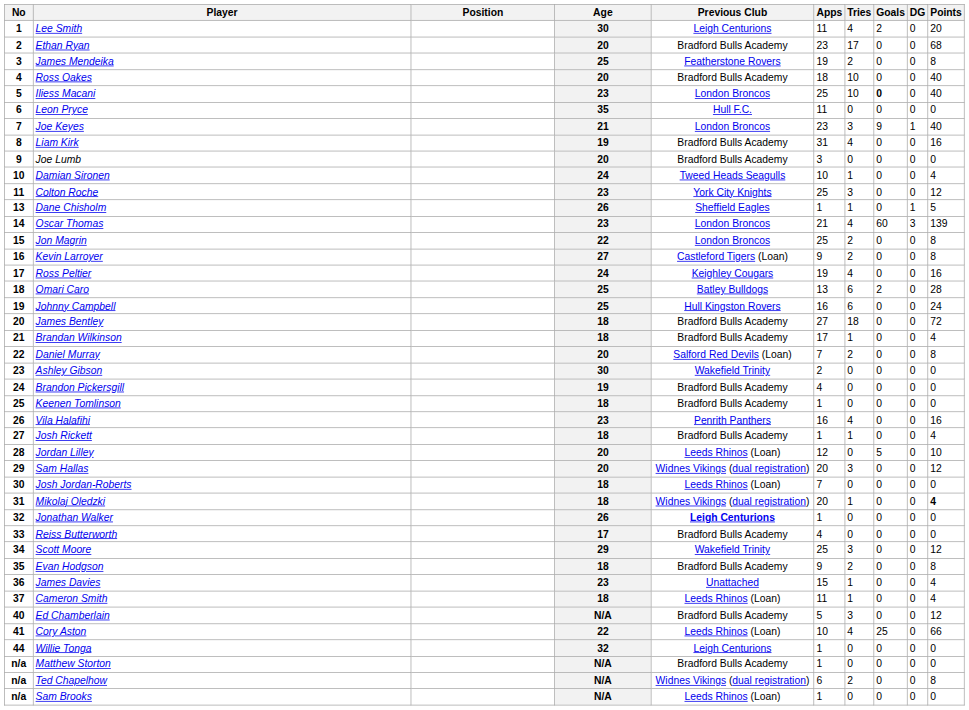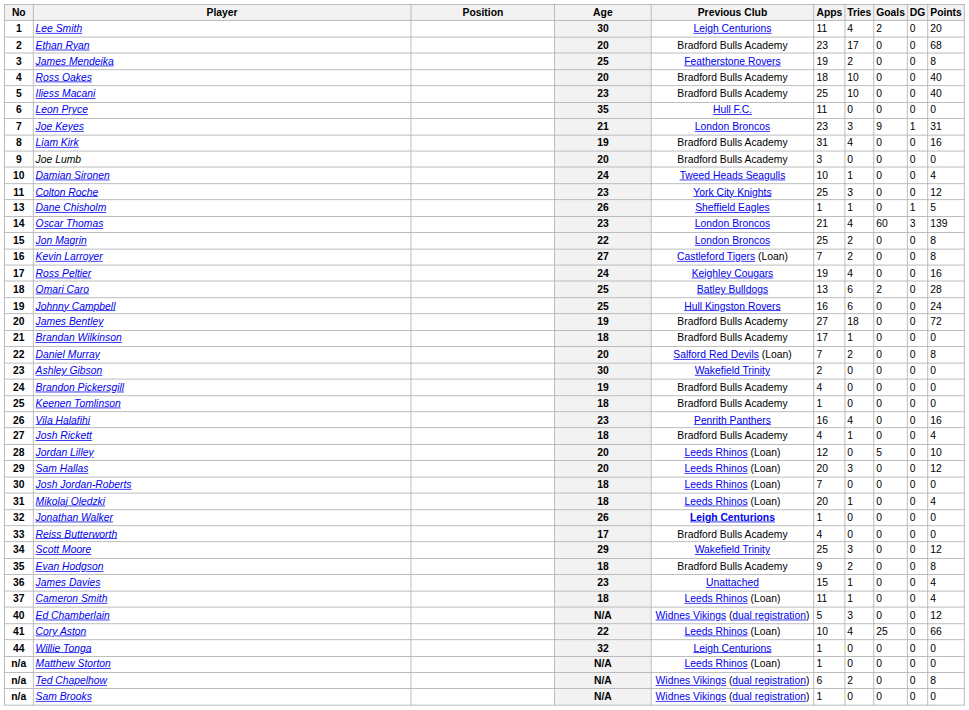 <table class="wikitable sortable"  style="width:100%; font-size:85%;">
 <tr style="background:#efefef;">
 <th width=3%>No</th>
 <th !width=47%>Player</th>
 <th width=15%>Position</th>
 <th width=1%>Age</th>
 <th width=17%>Previous Club</th>
 <th style="width:20px;">Apps</th>
 <th style="width:20px;">Tries</th>
 <th style="width:20px;">Goals</th>
 <th style="width:20px;">DG</th>
 <th style="width:20px;">Points</th>
 </tr>
 <tr style="background:#fff;">
 <td align=center><strong>1</strong></td>
 <td><em><a href='#'>Lee Smith</a></em></td>
 <td align=center></td>
 <th width=10%>30</th>
 <td align=center><a href='#'>Leigh Centurions</a></td>
 <td align=centre>11</td>
 <td align=centre>4</td>
 <td align=centre>2</td>
 <td align=centre>0</td>
 <td align=centre>20</td>
 </tr>
 <tr style="background:#fff;">
 <td align=center><strong>2</strong></td>
 <td><em><a href='#'>Ethan Ryan</a></em></td>
 <td align=center></td>
 <th width=10%>20</th>
 <td align=center>Bradford Bulls Academy</td>
 <td align=centre>23</td>
 <td align=centre>17</td>
 <td align=centre>0</td>
 <td align=centre>0</td>
 <td align=centre>68</td>
 </tr>
 <tr style="background:#fff;">
 <td align=center><strong>3</strong></td>
 <td><em><a href='#'>James Mendeika</a></em></td>
 <td align=center></td>
 <th width=10%>25</th>
 <td align=center><a href='#'>Featherstone Rovers</a></td>
 <td align=centre>19</td>
 <td align=centre>2</td>
 <td align=centre>0</td>
 <td align=centre>0</td>
 <td align=centre>8</td>
 </tr>
 <tr style="background:#fff;">
 <td align=center><strong>4</strong></td>
 <td><em><a href='#'>Ross Oakes</a></em></td>
 <td align=center></td>
 <th width=10%>20</th>
 <td align=center>Bradford Bulls Academy</td>
 <td align=centre>18</td>
 <td align=centre>10</td>
 <td align=centre>0</td>
 <td align=centre>0</td>
 <td align=centre>40</td>
 </tr>
 <tr style="background:#fff;">
 <td align=center><strong>5</strong></td>
 <td><em><a href='#'>Iliess Macani</a></em></td>
 <td align=center></td>
 <th width=10%>23</th>
-<td align=center><a href='#'>London Broncos</a></td>
+<td align=center>Bradford Bulls Academy</td>
 <td align=centre>25</td>
 <td align=centre>10</td>
-<td align=centre><strong>0</strong></td>
+<td align=centre>0</td>
 <td align=centre>0</td>
 <td align=centre>40</td>
 </tr>
 <tr style="background:#fff;">
 <td align=center><strong>6</strong></td>
 <td><em><a href='#'>Leon Pryce</a></em></td>
 <td align=center></td>
 <th width=10%>35</th>
 <td align=center><a href='#'>Hull F.C.</a></td>
 <td align=centre>11</td>
 <td align=centre>0</td>
 <td align=centre>0</td>
 <td align=centre>0</td>
 <td align=centre>0</td>
 </tr>
 <tr style="background:#fff;">
 <td align=center><strong>7</strong></td>
 <td><em><a href='#'>Joe Keyes</a></em></td>
 <td align=center></td>
 <th width=10%>21</th>
 <td align=center><a href='#'>London Broncos</a></td>
 <td align=centre>23</td>
 <td align=centre>3</td>
 <td align=centre>9</td>
 <td align=centre>1</td>
-<td align=centre>40</td>
+<td align=centre>31</td>
 </tr>
 <tr style="background:#fff;">
 <td align=center><strong>8</strong></td>
 <td><em><a href='#'>Liam Kirk</a></em></td>
 <td align=center></td>
 <th width=10%>19</th>
 <td align=center>Bradford Bulls Academy</td>
 <td align=centre>31</td>
 <td align=centre>4</td>
 <td align=centre>0</td>
 <td align=centre>0</td>
 <td align=centre>16</td>
 </tr>
 <tr style="background:#fff;">
 <td align=center><strong>9</strong></td>
 <td><em>Joe Lumb</em></td>
 <td align=center></td>
 <th width=10%>20</th>
 <td align=center>Bradford Bulls Academy</td>
 <td align=centre>3</td>
 <td align=centre>0</td>
 <td align=centre>0</td>
 <td align=centre>0</td>
 <td align=centre>0</td>
 </tr>
 <tr style="background:#fff;">
 <td align=center><strong>10</strong></td>
 <td><em><a href='#'>Damian Sironen</a></em></td>
 <td align=center></td>
 <th width=10%>24</th>
 <td align=center><a href='#'>Tweed Heads Seagulls</a></td>
 <td align=centre>10</td>
 <td align=centre>1</td>
 <td align=centre>0</td>
 <td align=centre>0</td>
 <td align=centre>4</td>
 </tr>
 <tr style="background:#fff;">
 <td align=center><strong>11</strong></td>
 <td><em><a href='#'>Colton Roche</a></em></td>
 <td align=center></td>
 <th width=10%>23</th>
 <td align=center><a href='#'>York City Knights</a></td>
 <td align=centre>25</td>
 <td align=centre>3</td>
 <td align=centre>0</td>
 <td align=centre>0</td>
 <td align=centre>12</td>
 </tr>
 <tr style="background:#fff;">
 <td align=center><strong>13</strong></td>
 <td><em><a href='#'>Dane Chisholm</a></em></td>
 <td align=center></td>
 <th width=10%>26</th>
 <td align=center><a href='#'>Sheffield Eagles</a></td>
 <td align=centre>1</td>
 <td align=centre>1</td>
 <td align=centre>0</td>
 <td align=centre>1</td>
 <td align=centre>5</td>
 </tr>
 <tr style="background:#fff;">
 <td align=center><strong>14</strong></td>
 <td><em><a href='#'>Oscar Thomas</a></em></td>
 <td align=center></td>
 <th width=10%>23</th>
 <td align=center><a href='#'>London Broncos</a></td>
 <td align=centre>21</td>
 <td align=centre>4</td>
 <td align=centre>60</td>
 <td align=centre>3</td>
 <td align=centre>139</td>
 </tr>
 <tr style="background:#fff;">
 <td align=center><strong>15</strong></td>
 <td><em><a href='#'>Jon Magrin</a></em></td>
 <td align=center></td>
 <th width=10%>22</th>
 <td align=center><a href='#'>London Broncos</a></td>
 <td align=centre>25</td>
 <td align=centre>2</td>
 <td align=centre>0</td>
 <td align=centre>0</td>
 <td align=centre>8</td>
 </tr>
 <tr style="background:#fff;">
 <td align=center><strong>16</strong></td>
 <td><em><a href='#'>Kevin Larroyer</a></em></td>
 <td align=center></td>
 <th width=10%>27</th>
 <td align=center><a href='#'>Castleford Tigers</a> (Loan)</td>
-<td align=centre>9</td>
+<td align=centre>7</td>
 <td align=centre>2</td>
 <td align=centre>0</td>
 <td align=centre>0</td>
 <td align=centre>8</td>
 </tr>
 <tr style="background:#fff;">
 <td align=center><strong>17</strong></td>
 <td><em><a href='#'>Ross Peltier</a></em></td>
 <td align=center></td>
 <th width=10%>24</th>
 <td align=center><a href='#'>Keighley Cougars</a></td>
 <td align=centre>19</td>
 <td align=centre>4</td>
 <td align=centre>0</td>
 <td align=centre>0</td>
 <td align=centre>16</td>
 </tr>
 <tr style="background:#fff;">
 <td align=center><strong>18</strong></td>
 <td><em><a href='#'>Omari Caro</a></em></td>
 <td align=center></td>
 <th width=10%>25</th>
 <td align=center><a href='#'>Batley Bulldogs</a></td>
 <td align=centre>13</td>
 <td align=centre>6</td>
 <td align=centre>2</td>
 <td align=centre>0</td>
 <td align=centre>28</td>
 </tr>
 <tr style="background:#fff;">
 <td align=center><strong>19</strong></td>
 <td><em><a href='#'>Johnny Campbell</a></em></td>
 <td align=center></td>
 <th width=10%>25</th>
 <td align=center><a href='#'>Hull Kingston Rovers</a></td>
 <td align=centre>16</td>
 <td align=centre>6</td>
 <td align=centre>0</td>
 <td align=centre>0</td>
 <td align=centre>24</td>
 </tr>
 <tr style="background:#fff;">
 <td align=center><strong>20</strong></td>
 <td><em><a href='#'>James Bentley</a></em></td>
 <td align=center></td>
-<th width=10%>18</th>
+<th width=10%>19</th>
 <td align=center>Bradford Bulls Academy</td>
 <td align=centre>27</td>
 <td align=centre>18</td>
 <td align=centre>0</td>
 <td align=centre>0</td>
 <td align=centre>72</td>
 </tr>
 <tr style="background:#fff;">
 <td align=center><strong>21</strong></td>
 <td><em><a href='#'>Brandan Wilkinson</a></em></td>
 <td align=center></td>
 <th width=10%>18</th>
 <td align=center>Bradford Bulls Academy</td>
 <td align=centre>17</td>
 <td align=centre>1</td>
 <td align=centre>0</td>
 <td align=centre>0</td>
-<td align=centre>4</td>
+<td align=centre>0</td>
 </tr>
 <tr style="background:#fff;">
 <td align=center><strong>22</strong></td>
 <td><em><a href='#'>Daniel Murray</a></em></td>
 <td align=center></td>
 <th width=10%>20</th>
 <td align=center><a href='#'>Salford Red Devils</a> (Loan)</td>
 <td align=centre>7</td>
 <td align=centre>2</td>
 <td align=centre>0</td>
 <td align=centre>0</td>
 <td align=centre>8</td>
 </tr>
 <tr style="background:#fff;">
 <td align=center><strong>23</strong></td>
 <td><em><a href='#'>Ashley Gibson</a></em></td>
 <td align=center></td>
 <th width=10%>30</th>
 <td align=center><a href='#'>Wakefield Trinity</a></td>
 <td align=centre>2</td>
 <td align=centre>0</td>
 <td align=centre>0</td>
 <td align=centre>0</td>
 <td align=centre>0</td>
 </tr>
 <tr style="background:#fff;">
 <td align=center><strong>24</strong></td>
 <td><em><a href='#'>Brandon Pickersgill</a></em></td>
 <td align=center></td>
 <th width=10%>19</th>
 <td align=center>Bradford Bulls Academy</td>
 <td align=centre>4</td>
 <td align=centre>0</td>
 <td align=centre>0</td>
 <td align=centre>0</td>
 <td align=centre>0</td>
 </tr>
 <tr style="background:#fff;">
 <td align=center><strong>25</strong></td>
 <td><em><a href='#'>Keenen Tomlinson</a></em></td>
 <td align=center></td>
 <th width=10%>18</th>
 <td align=center>Bradford Bulls Academy</td>
 <td align=centre>1</td>
 <td align=centre>0</td>
 <td align=centre>0</td>
 <td align=centre>0</td>
 <td align=centre>0</td>
 </tr>
 <tr style="background:#fff;">
 <td align=center><strong>26</strong></td>
 <td><em><a href='#'>Vila Halafihi</a></em></td>
 <td align=center></td>
 <th width=10%>23</th>
 <td align=center><a href='#'>Penrith Panthers</a></td>
 <td align=centre>16</td>
 <td align=centre>4</td>
 <td align=centre>0</td>
 <td align=centre>0</td>
 <td align=centre>16</td>
 </tr>
 <tr style="background:#fff;">
 <td align=center><strong>27</strong></td>
 <td><em><a href='#'>Josh Rickett</a></em></td>
 <td align=center></td>
 <th width=10%>18</th>
 <td align=center>Bradford Bulls Academy</td>
-<td align=centre>1</td>
+<td align=centre>4</td>
 <td align=centre>1</td>
 <td align=centre>0</td>
 <td align=centre>0</td>
 <td align=centre>4</td>
 </tr>
 <tr style="background:#fff;">
 <td align=center><strong>28</strong></td>
 <td><em><a href='#'>Jordan Lilley</a></em></td>
 <td align=center></td>
 <th width=10%>20</th>
 <td align=center><a href='#'>Leeds Rhinos</a> (Loan)</td>
 <td align=centre>12</td>
 <td align=centre>0</td>
 <td align=centre>5</td>
 <td align=centre>0</td>
 <td align=centre>10</td>
 </tr>
 <tr style="background:#fff;">
 <td align=center><strong>29</strong></td>
 <td><em><a href='#'>Sam Hallas</a></em></td>
 <td align=center></td>
 <th width=10%>20</th>
-<td align=center><a href='#'>Widnes Vikings</a> (<a href='#'>dual registration</a>)</td>
+<td align=center><a href='#'>Leeds Rhinos</a> (Loan)</td>
 <td align=centre>20</td>
 <td align=centre>3</td>
 <td align=centre>0</td>
 <td align=centre>0</td>
 <td align=centre>12</td>
 </tr>
 <tr style="background:#fff;">
 <td align=center><strong>30</strong></td>
 <td><em><a href='#'>Josh Jordan-Roberts</a></em></td>
 <td align=center></td>
 <th width=10%>18</th>
 <td align=center><a href='#'>Leeds Rhinos</a> (Loan)</td>
 <td align=centre>7</td>
 <td align=centre>0</td>
 <td align=centre>0</td>
 <td align=centre>0</td>
 <td align=centre>0</td>
 </tr>
 <tr style="background:#fff;">
 <td align=center><strong>31</strong></td>
 <td><em><a href='#'>Mikolaj Oledzki</a></em></td>
 <td align=center></td>
 <th width=10%>18</th>
-<td align=center><a href='#'>Widnes Vikings</a> (<a href='#'>dual registration</a>)</td>
+<td align=center><a href='#'>Leeds Rhinos</a> (Loan)</td>
 <td align=centre>20</td>
 <td align=centre>1</td>
 <td align=centre>0</td>
 <td align=centre>0</td>
-<td align=centre><strong>4</strong></td>
+<td align=centre>4</td>
 </tr>
 <tr style="background:#fff;">
 <td align=center><strong>32</strong></td>
 <td><em><a href='#'>Jonathan Walker</a></em></td>
 <td align=center></td>
 <th width=10%>26</th>
 <td align=center><strong><a href='#'>Leigh Centurions</a></strong></td>
 <td align=centre>1</td>
 <td align=centre>0</td>
 <td align=centre>0</td>
 <td align=centre>0</td>
 <td align=centre>0</td>
 </tr>
 <tr style="background:#fff;">
 <td align=center><strong>33</strong></td>
 <td><em><a href='#'>Reiss Butterworth</a></em></td>
 <td align=center></td>
 <th width=10%>17</th>
 <td align=center>Bradford Bulls Academy</td>
 <td align=centre>4</td>
 <td align=centre>0</td>
 <td align=centre>0</td>
 <td align=centre>0</td>
 <td align=centre>0</td>
 </tr>
 <tr style="background:#fff;">
 <td align=center><strong>34</strong></td>
 <td><em><a href='#'>Scott Moore</a></em></td>
 <td align=center></td>
 <th width=10%>29</th>
 <td align=center><a href='#'>Wakefield Trinity</a></td>
 <td align=centre>25</td>
 <td align=centre>3</td>
 <td align=centre>0</td>
 <td align=centre>0</td>
 <td align=centre>12</td>
 </tr>
 <tr style="background:#fff;">
 <td align=center><strong>35</strong></td>
 <td><em><a href='#'>Evan Hodgson</a></em></td>
 <td align=center></td>
 <th width=10%>18</th>
 <td align=center>Bradford Bulls Academy</td>
 <td align=centre>9</td>
 <td align=centre>2</td>
 <td align=centre>0</td>
 <td align=centre>0</td>
 <td align=centre>8</td>
 </tr>
 <tr style="background:#fff;">
 <td align=center><strong>36</strong></td>
 <td><em><a href='#'>James Davies</a></em></td>
 <td align=center></td>
 <th width=10%>23</th>
 <td align=center><a href='#'>Unattached</a></td>
 <td align=centre>15</td>
 <td align=centre>1</td>
 <td align=centre>0</td>
 <td align=centre>0</td>
 <td align=centre>4</td>
 </tr>
 <tr style="background:#fff;">
 <td align=center><strong>37</strong></td>
 <td><em><a href='#'>Cameron Smith</a></em></td>
 <td align=center></td>
 <th width=10%>18</th>
 <td align=center><a href='#'>Leeds Rhinos</a> (Loan)</td>
 <td align=centre>11</td>
 <td align=centre>1</td>
 <td align=centre>0</td>
 <td align=centre>0</td>
 <td align=centre>4</td>
 </tr>
 <tr style="background:#fff;">
 <td align=center><strong>40</strong></td>
 <td><em><a href='#'>Ed Chamberlain</a></em></td>
 <td align=center></td>
 <th width=10%>N/A</th>
-<td align=center>Bradford Bulls Academy</td>
+<td align=center><a href='#'>Widnes Vikings</a> (<a href='#'>dual registration</a>)</td>
 <td align=centre>5</td>
 <td align=centre>3</td>
 <td align=centre>0</td>
 <td align=centre>0</td>
 <td align=centre>12</td>
 </tr>
 <tr style="background:#fff;">
 <td align=center><strong>41</strong></td>
 <td><em><a href='#'>Cory Aston</a></em></td>
 <td align=center></td>
 <th width=10%>22</th>
 <td align=center><a href='#'>Leeds Rhinos</a> (Loan)</td>
 <td align=centre>10</td>
 <td align=centre>4</td>
 <td align=centre>25</td>
 <td align=centre>0</td>
 <td align=centre>66</td>
 </tr>
 <tr style="background:#fff;">
 <td align=center><strong>44</strong></td>
 <td><em><a href='#'>Willie Tonga</a></em></td>
 <td align=center></td>
 <th width=10%>32</th>
 <td align=center><a href='#'>Leigh Centurions</a></td>
 <td align=centre>1</td>
 <td align=centre>0</td>
 <td align=centre>0</td>
 <td align=centre>0</td>
 <td align=centre>0</td>
 </tr>
 <tr style="background:#fff;">
 <td align=center><strong>n/a</strong></td>
 <td><em><a href='#'>Matthew Storton</a></em></td>
 <td align=center></td>
 <th width=10%>N/A</th>
-<td align=center>Bradford Bulls Academy</td>
+<td align=center><a href='#'>Leeds Rhinos</a> (Loan)</td>
 <td align=centre>1</td>
 <td align=centre>0</td>
 <td align=centre>0</td>
 <td align=centre>0</td>
 <td align=centre>0</td>
 </tr>
 <tr style="background:#fff;">
 <td align=center><strong>n/a</strong></td>
 <td><em><a href='#'>Ted Chapelhow</a></em></td>
 <td align=center></td>
 <th width=10%>N/A</th>
 <td align=center><a href='#'>Widnes Vikings</a> (<a href='#'>dual registration</a>)</td>
 <td align=centre>6</td>
 <td align=centre>2</td>
 <td align=centre>0</td>
 <td align=centre>0</td>
 <td align=centre>8</td>
 </tr>
 <tr style="background:#fff;">
 <td align=center><strong>n/a</strong></td>
 <td><em><a href='#'>Sam Brooks</a></em></td>
 <td align=center></td>
 <th width=10%>N/A</th>
-<td align=center><a href='#'>Leeds Rhinos</a> (Loan)</td>
+<td align=center><a href='#'>Widnes Vikings</a> (<a href='#'>dual registration</a>)</td>
 <td align=centre>1</td>
 <td align=centre>0</td>
 <td align=centre>0</td>
 <td align=centre>0</td>
 <td align=centre>0</td>
 </tr>
 </table>
